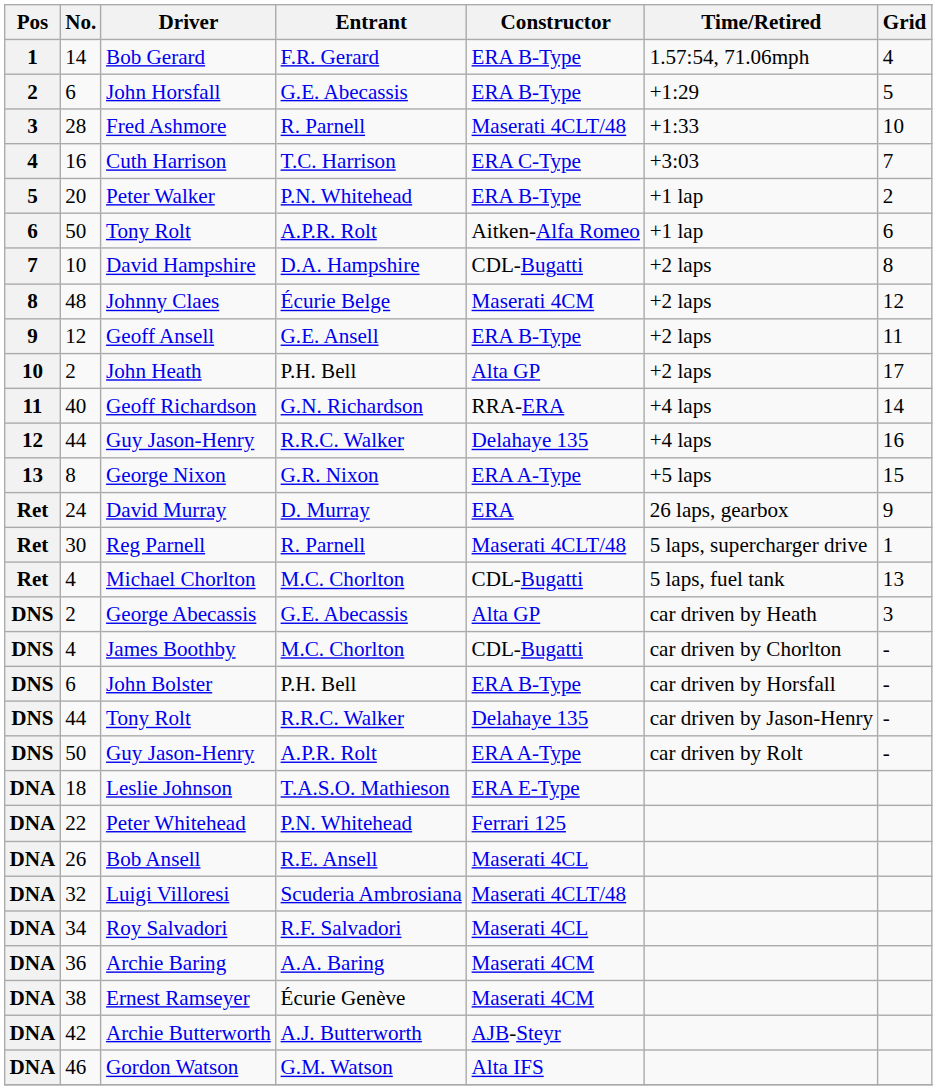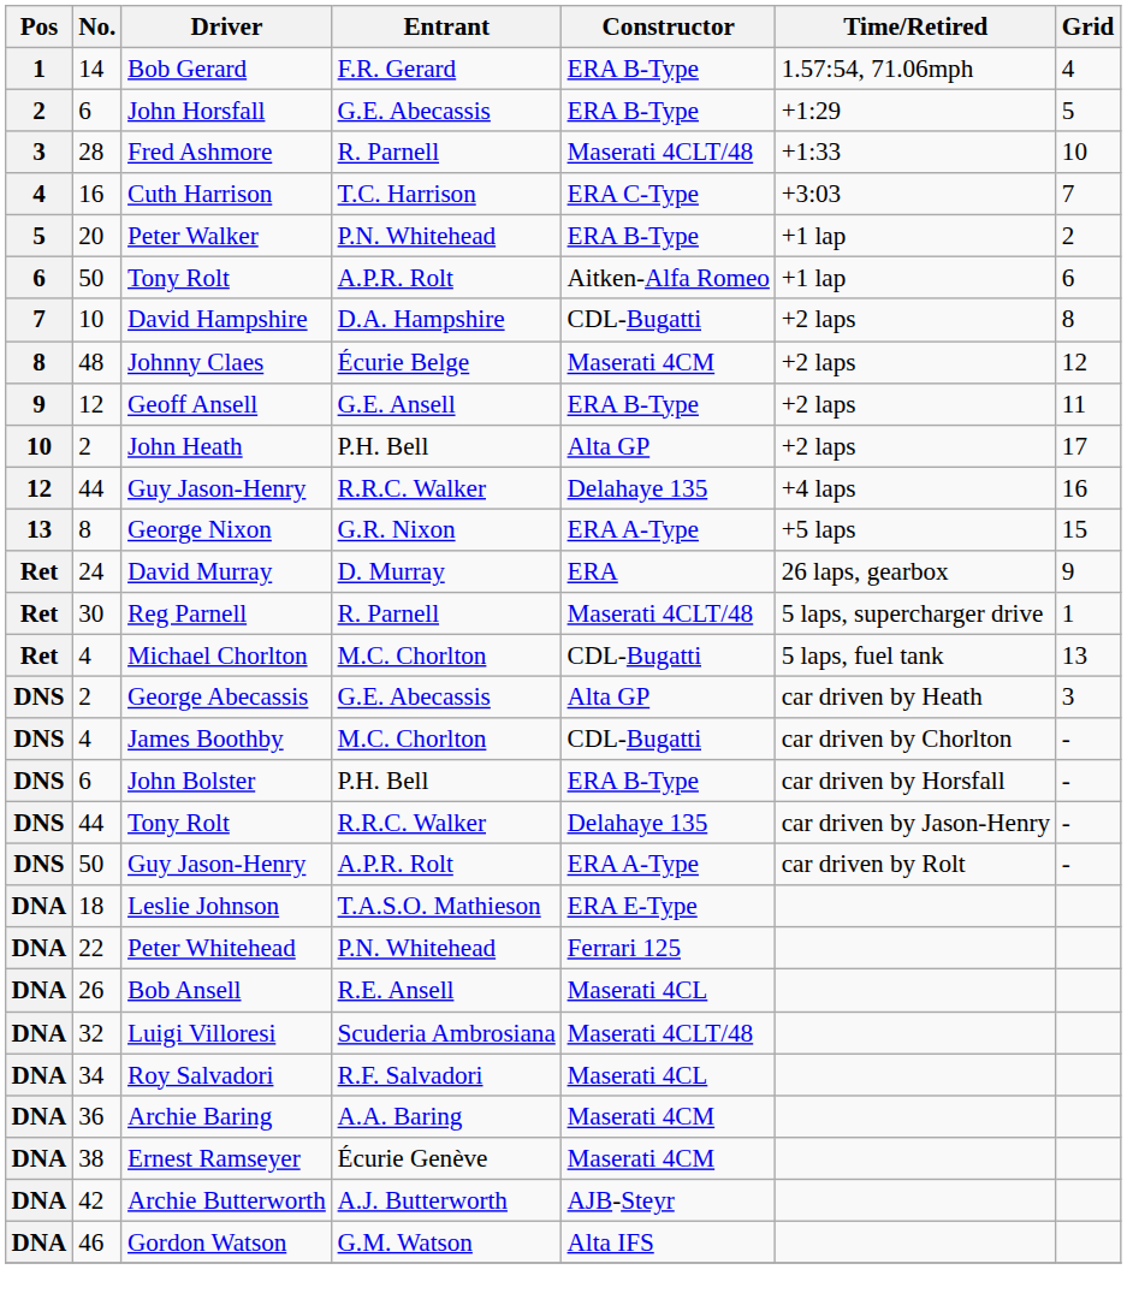 <table class="wikitable sortable" style="font-size: 95%;">
 <tr>
 <th>Pos</th>
 <th>No.</th>
 <th>Driver</th>
 <th>Entrant</th>
 <th>Constructor</th>
 <th>Time/Retired</th>
 <th>Grid</th>
 </tr>
 <tr>
 <th>1</th>
 <td>14</td>
 <td> <a href='#'>Bob Gerard</a></td>
 <td><a href='#'>F.R. Gerard</a></td>
 <td><a href='#'>ERA B-Type</a></td>
 <td>1.57:54, 71.06mph</td>
 <td>4</td>
 </tr>
 <tr>
 <th>2</th>
 <td>6</td>
 <td> <a href='#'>John Horsfall</a></td>
 <td><a href='#'>G.E. Abecassis</a></td>
 <td><a href='#'>ERA B-Type</a></td>
 <td>+1:29</td>
 <td>5</td>
 </tr>
 <tr>
 <th>3</th>
 <td>28</td>
 <td> <a href='#'>Fred Ashmore</a></td>
 <td><a href='#'>R. Parnell</a></td>
 <td><a href='#'>Maserati 4CLT/48</a></td>
 <td>+1:33</td>
 <td>10</td>
 </tr>
 <tr>
 <th>4</th>
 <td>16</td>
 <td> <a href='#'>Cuth Harrison</a></td>
 <td><a href='#'>T.C. Harrison</a></td>
 <td><a href='#'>ERA C-Type</a></td>
 <td>+3:03</td>
 <td>7</td>
 </tr>
 <tr>
 <th>5</th>
 <td>20</td>
 <td> <a href='#'>Peter Walker</a></td>
 <td><a href='#'>P.N. Whitehead</a></td>
 <td><a href='#'>ERA B-Type</a></td>
 <td>+1 lap</td>
 <td>2</td>
 </tr>
 <tr>
 <th>6</th>
 <td>50</td>
 <td> <a href='#'>Tony Rolt</a></td>
 <td><a href='#'>A.P.R. Rolt</a></td>
 <td>Aitken-<a href='#'>Alfa Romeo</a></td>
 <td>+1 lap</td>
 <td>6</td>
 </tr>
 <tr>
 <th>7</th>
 <td>10</td>
 <td> <a href='#'>David Hampshire</a></td>
 <td><a href='#'>D.A. Hampshire</a></td>
 <td>CDL-<a href='#'>Bugatti</a></td>
 <td>+2 laps</td>
 <td>8</td>
 </tr>
 <tr>
 <th>8</th>
 <td>48</td>
 <td> <a href='#'>Johnny Claes</a></td>
 <td><a href='#'>Écurie Belge</a></td>
 <td><a href='#'>Maserati 4CM</a></td>
 <td>+2 laps</td>
 <td>12</td>
 </tr>
 <tr>
 <th>9</th>
 <td>12</td>
 <td> <a href='#'>Geoff Ansell</a></td>
 <td><a href='#'>G.E. Ansell</a></td>
 <td><a href='#'>ERA B-Type</a></td>
 <td>+2 laps</td>
 <td>11</td>
 </tr>
 <tr>
 <th>10</th>
 <td>2</td>
 <td> <a href='#'>John Heath</a></td>
 <td>P.H. Bell</td>
 <td><a href='#'>Alta GP</a></td>
 <td>+2 laps</td>
 <td>17</td>
-</tr>
-<tr>
-<th>11</th>
-<td>40</td>
-<td> <a href='#'>Geoff Richardson</a></td>
-<td><a href='#'>G.N. Richardson</a></td>
-<td>RRA-<a href='#'>ERA</a></td>
-<td>+4 laps</td>
-<td>14</td>
 </tr>
 <tr>
 <th>12</th>
 <td>44</td>
 <td> <a href='#'>Guy Jason-Henry</a></td>
 <td><a href='#'>R.R.C. Walker</a></td>
 <td><a href='#'>Delahaye 135</a></td>
 <td>+4 laps</td>
 <td>16</td>
 </tr>
 <tr>
 <th>13</th>
 <td>8</td>
 <td> <a href='#'>George Nixon</a></td>
 <td><a href='#'>G.R. Nixon</a></td>
 <td><a href='#'>ERA A-Type</a></td>
 <td>+5 laps</td>
 <td>15</td>
 </tr>
 <tr>
 <th>Ret</th>
 <td>24</td>
 <td> <a href='#'>David Murray</a></td>
 <td><a href='#'>D. Murray</a></td>
 <td><a href='#'>ERA</a></td>
 <td>26 laps, gearbox</td>
 <td>9</td>
 </tr>
 <tr>
 <th>Ret</th>
 <td>30</td>
 <td> <a href='#'>Reg Parnell</a></td>
 <td><a href='#'>R. Parnell</a></td>
 <td><a href='#'>Maserati 4CLT/48</a></td>
 <td>5 laps, supercharger drive</td>
 <td>1</td>
 </tr>
 <tr>
 <th>Ret</th>
 <td>4</td>
 <td> <a href='#'>Michael Chorlton</a></td>
 <td><a href='#'>M.C. Chorlton</a></td>
 <td>CDL-<a href='#'>Bugatti</a></td>
 <td>5 laps, fuel tank</td>
 <td>13</td>
 </tr>
 <tr>
 <th>DNS</th>
 <td>2</td>
 <td> <a href='#'>George Abecassis</a></td>
 <td><a href='#'>G.E. Abecassis</a></td>
 <td><a href='#'>Alta GP</a></td>
 <td>car driven by Heath</td>
 <td>3</td>
 </tr>
 <tr>
 <th>DNS</th>
 <td>4</td>
 <td> <a href='#'>James Boothby</a></td>
 <td><a href='#'>M.C. Chorlton</a></td>
 <td>CDL-<a href='#'>Bugatti</a></td>
 <td>car driven by Chorlton</td>
 <td>-</td>
 </tr>
 <tr>
 <th>DNS</th>
 <td>6</td>
 <td> <a href='#'>John Bolster</a></td>
 <td>P.H. Bell</td>
 <td><a href='#'>ERA B-Type</a></td>
 <td>car driven by Horsfall</td>
 <td>-</td>
 </tr>
 <tr>
 <th>DNS</th>
 <td>44</td>
 <td> <a href='#'>Tony Rolt</a></td>
 <td><a href='#'>R.R.C. Walker</a></td>
 <td><a href='#'>Delahaye 135</a></td>
 <td>car driven by Jason-Henry</td>
 <td>-</td>
 </tr>
 <tr>
 <th>DNS</th>
 <td>50</td>
 <td> <a href='#'>Guy Jason-Henry</a></td>
 <td><a href='#'>A.P.R. Rolt</a></td>
 <td><a href='#'>ERA A-Type</a></td>
 <td>car driven by Rolt</td>
 <td>-</td>
 </tr>
 <tr>
 <th>DNA</th>
 <td>18</td>
 <td> <a href='#'>Leslie Johnson</a></td>
 <td><a href='#'>T.A.S.O. Mathieson</a></td>
 <td><a href='#'>ERA E-Type</a></td>
 <td></td>
 <td></td>
 </tr>
 <tr>
 <th>DNA</th>
 <td>22</td>
 <td> <a href='#'>Peter Whitehead</a></td>
 <td><a href='#'>P.N. Whitehead</a></td>
 <td><a href='#'>Ferrari 125</a></td>
 <td></td>
 <td></td>
 </tr>
 <tr>
 <th>DNA</th>
 <td>26</td>
 <td> <a href='#'>Bob Ansell</a></td>
 <td><a href='#'>R.E. Ansell</a></td>
 <td><a href='#'>Maserati 4CL</a></td>
 <td></td>
 <td></td>
 </tr>
 <tr>
 <th>DNA</th>
 <td>32</td>
 <td> <a href='#'>Luigi Villoresi</a></td>
 <td><a href='#'>Scuderia Ambrosiana</a></td>
 <td><a href='#'>Maserati 4CLT/48</a></td>
 <td></td>
 <td></td>
 </tr>
 <tr>
 <th>DNA</th>
 <td>34</td>
 <td> <a href='#'>Roy Salvadori</a></td>
 <td><a href='#'>R.F. Salvadori</a></td>
 <td><a href='#'>Maserati 4CL</a></td>
 <td></td>
 <td></td>
 </tr>
 <tr>
 <th>DNA</th>
 <td>36</td>
 <td> <a href='#'>Archie Baring</a></td>
 <td><a href='#'>A.A. Baring</a></td>
 <td><a href='#'>Maserati 4CM</a></td>
 <td></td>
 <td></td>
 </tr>
 <tr>
 <th>DNA</th>
 <td>38</td>
 <td> <a href='#'>Ernest Ramseyer</a></td>
 <td>Écurie Genève</td>
 <td><a href='#'>Maserati 4CM</a></td>
 <td></td>
 <td></td>
 </tr>
 <tr>
 <th>DNA</th>
 <td>42</td>
 <td> <a href='#'>Archie Butterworth</a></td>
 <td><a href='#'>A.J. Butterworth</a></td>
 <td><a href='#'>AJB</a>-<a href='#'>Steyr</a></td>
 <td></td>
 <td></td>
 </tr>
 <tr>
 <th>DNA</th>
 <td>46</td>
 <td> <a href='#'>Gordon Watson</a></td>
 <td><a href='#'>G.M. Watson</a></td>
 <td><a href='#'>Alta IFS</a></td>
 <td></td>
 <td></td>
 </tr>
 <tr>
 </tr>
 </table>
